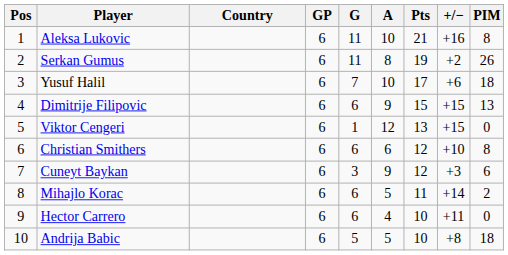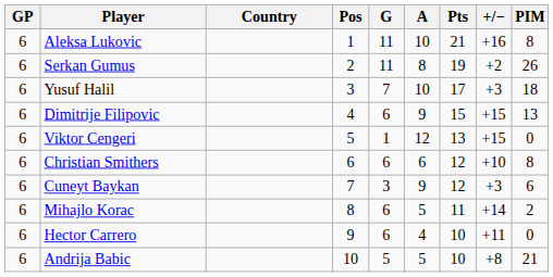 <table class="wikitable sortable" style="text-align: center;">
 <tr>
-<th width=30>Pos</th>
+<th width=30>GP</th>
 <th width=165>Player</th>
 <th width=125>Country</th>
-<th width=30>GP</th>
+<th width=30>Pos</th>
 <th width=30>G</th>
 <th width=30>A</th>
 <th width=30>Pts</th>
 <th width=30>+/−</th>
 <th width=30>PIM</th>
 </tr>
 <tr>
-<td>1</td>
+<td>6</td>
 <td align=left><a href='#'>Aleksa Lukovic</a></td>
 <td align=left></td>
-<td>6</td>
+<td>1</td>
 <td>11</td>
 <td>10</td>
 <td>21</td>
 <td>+16</td>
 <td>8</td>
 </tr>
 <tr>
-<td>2</td>
+<td>6</td>
 <td align=left><a href='#'>Serkan Gumus</a></td>
 <td align=left></td>
-<td>6</td>
+<td>2</td>
 <td>11</td>
 <td>8</td>
 <td>19</td>
 <td>+2</td>
 <td>26</td>
 </tr>
 <tr>
-<td>3</td>
+<td>6</td>
 <td align=left>Yusuf Halil</td>
 <td align=left></td>
-<td>6</td>
+<td>3</td>
 <td>7</td>
 <td>10</td>
 <td>17</td>
-<td>+6</td>
+<td>+3</td>
 <td>18</td>
 </tr>
 <tr>
-<td>4</td>
+<td>6</td>
 <td align=left><a href='#'>Dimitrije Filipovic</a></td>
 <td align=left></td>
-<td>6</td>
+<td>4</td>
 <td>6</td>
 <td>9</td>
 <td>15</td>
 <td>+15</td>
 <td>13</td>
 </tr>
 <tr>
-<td>5</td>
+<td>6</td>
 <td align=left><a href='#'>Viktor Cengeri</a></td>
 <td align=left></td>
-<td>6</td>
+<td>5</td>
 <td>1</td>
 <td>12</td>
 <td>13</td>
 <td>+15</td>
 <td>0</td>
 </tr>
 <tr>
 <td>6</td>
 <td align=left><a href='#'>Christian Smithers</a></td>
 <td align=left></td>
 <td>6</td>
 <td>6</td>
 <td>6</td>
 <td>12</td>
 <td>+10</td>
 <td>8</td>
 </tr>
 <tr>
-<td>7</td>
+<td>6</td>
 <td align=left><a href='#'>Cuneyt Baykan</a></td>
 <td align=left></td>
-<td>6</td>
+<td>7</td>
 <td>3</td>
 <td>9</td>
 <td>12</td>
 <td>+3</td>
 <td>6</td>
 </tr>
 <tr>
-<td>8</td>
+<td>6</td>
 <td align=left><a href='#'>Mihajlo Korac</a></td>
 <td align=left></td>
-<td>6</td>
+<td>8</td>
 <td>6</td>
 <td>5</td>
 <td>11</td>
 <td>+14</td>
 <td>2</td>
 </tr>
 <tr>
-<td>9</td>
+<td>6</td>
 <td align=left><a href='#'>Hector Carrero</a></td>
 <td align=left></td>
-<td>6</td>
+<td>9</td>
 <td>6</td>
 <td>4</td>
 <td>10</td>
 <td>+11</td>
 <td>0</td>
 </tr>
 <tr>
-<td>10</td>
+<td>6</td>
 <td align=left><a href='#'>Andrija Babic</a></td>
 <td align=left></td>
-<td>6</td>
+<td>10</td>
 <td>5</td>
 <td>5</td>
 <td>10</td>
 <td>+8</td>
-<td>18</td>
+<td>21</td>
 </tr>
 </table>
